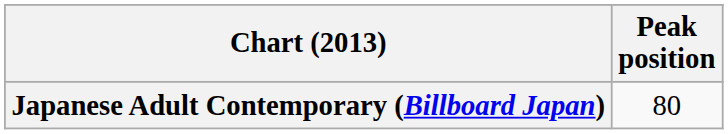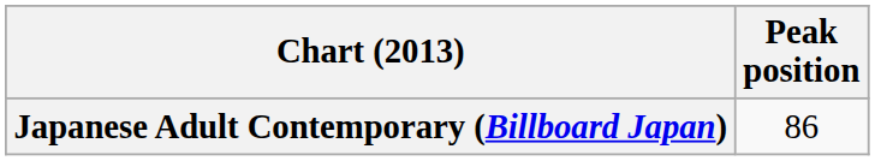 <table class="wikitable sortable plainrowheaders" style="text-align:center">
 <tr>
 <th scope="col">Chart (2013)</th>
 <th scope="col">Peak<br>position</th>
 </tr>
 <tr>
 <th scope="row">Japanese Adult Contemporary (<em><a href='#'>Billboard Japan</a></em>)</th>
-<td>80</td>
+<td>86</td>
 </tr>
 </table>
